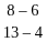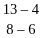 <table style="text-align:center">
 <tr>
 <th width=200></th>
 <th width=100></th>
 <th width=200></th>
 </tr>
 <tr>
 <td align=right><strong></strong></td>
-<td>8 – 6</td>
+<td>13 – 4</td>
 <td align=left></td>
 </tr>
 <tr>
 <td align=right><strong></strong></td>
-<td>13 – 4</td>
+<td>8 – 6</td>
 <td align=left></td>
 </tr>
 </table>
